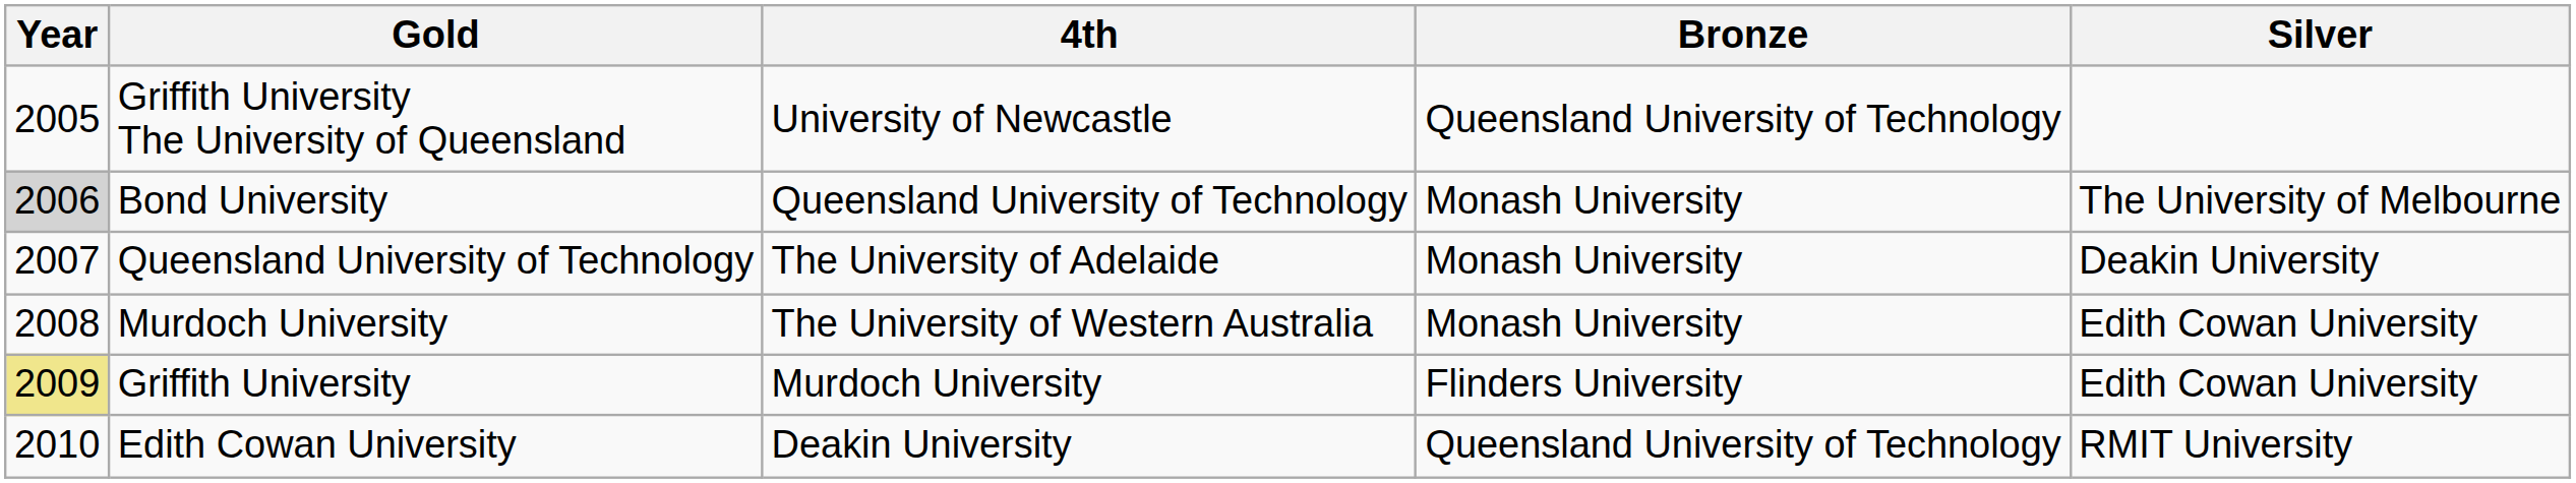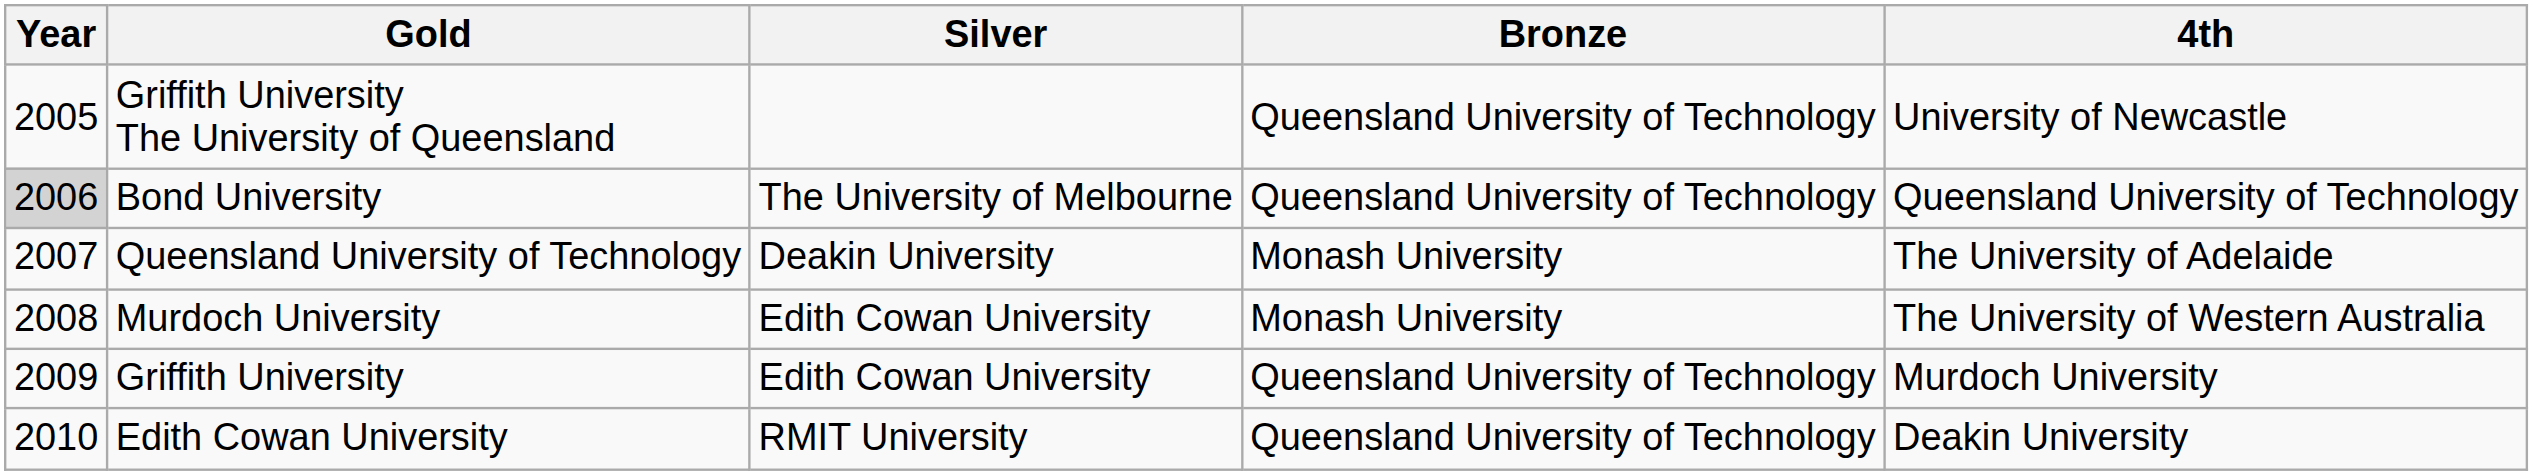 <table class="wikitable">
 <tr>
 <th>Year</th>
 <th>Gold</th>
+<th>Silver</th>
+<th>Bronze</th>
 <th>4th</th>
-<th>Bronze</th>
-<th>Silver</th>
 </tr>
 <tr>
 <td>2005</td>
 <td>Griffith University<br>The University of Queensland</td>
+<td></td>
+<td>Queensland University of Technology</td>
 <td>University of Newcastle</td>
-<td>Queensland University of Technology</td>
-<td></td>
 </tr>
 <tr>
 <td style="background: lightgrey;">2006</td>
 <td>Bond University</td>
+<td>The University of Melbourne</td>
 <td>Queensland University of Technology</td>
-<td>Monash University</td>
-<td>The University of Melbourne</td>
+<td>Queensland University of Technology</td>
 </tr>
 <tr>
 <td>2007</td>
 <td>Queensland University of Technology</td>
+<td>Deakin University</td>
+<td>Monash University</td>
 <td>The University of Adelaide</td>
-<td>Monash University</td>
-<td>Deakin University</td>
 </tr>
 <tr>
 <td>2008</td>
 <td>Murdoch University</td>
+<td>Edith Cowan University</td>
+<td>Monash University</td>
 <td>The University of Western Australia</td>
-<td>Monash University</td>
-<td>Edith Cowan University</td>
 </tr>
 <tr>
-<td style="background: khaki;">2009</td>
+<td>2009</td>
 <td>Griffith University</td>
+<td>Edith Cowan University</td>
+<td>Queensland University of Technology</td>
 <td>Murdoch University</td>
-<td>Flinders University</td>
-<td>Edith Cowan University</td>
 </tr>
 <tr>
 <td>2010</td>
 <td>Edith Cowan University</td>
+<td>RMIT University</td>
+<td>Queensland University of Technology</td>
 <td>Deakin University</td>
-<td>Queensland University of Technology</td>
-<td>RMIT University</td>
 </tr>
 </table>
